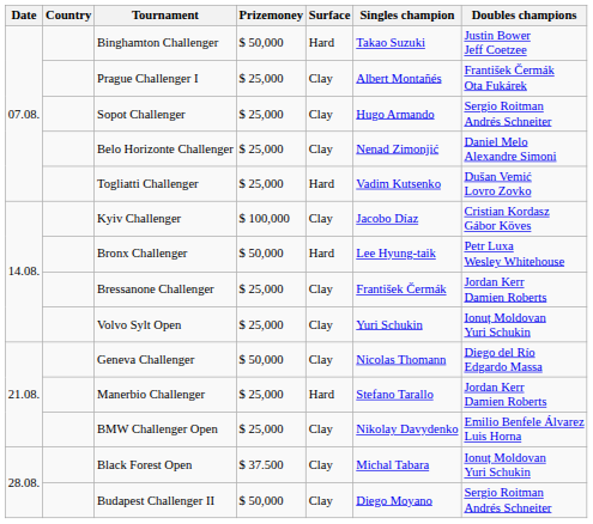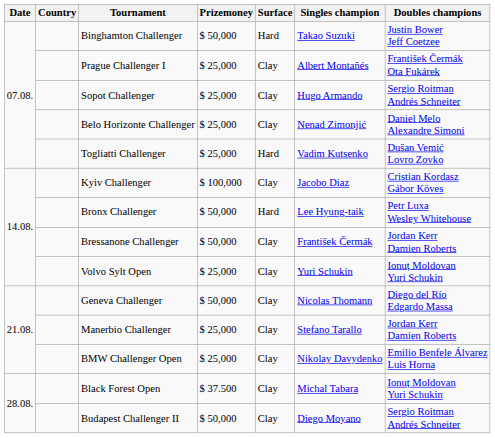 <table class="sortable wikitable" style=font-size:97%>
 <tr>
 <th>Date</th>
 <th>Country</th>
 <th>Tournament</th>
 <th>Prizemoney</th>
 <th>Surface</th>
 <th>Singles champion</th>
 <th>Doubles champions</th>
 </tr>
 <tr>
 <td rowspan="5">07.08.</td>
 <td></td>
 <td>Binghamton Challenger</td>
 <td>$ 50,000</td>
 <td>Hard</td>
 <td> <a href='#'>Takao Suzuki</a></td>
 <td> <a href='#'>Justin Bower</a><br>  <a href='#'>Jeff Coetzee</a></td>
 </tr>
 <tr>
 <td></td>
 <td>Prague Challenger I</td>
 <td>$ 25,000</td>
 <td>Clay</td>
 <td> <a href='#'>Albert Montañés</a></td>
 <td> <a href='#'>František Čermák</a><br> <a href='#'>Ota Fukárek</a></td>
 </tr>
 <tr>
 <td></td>
 <td>Sopot Challenger</td>
 <td>$ 25,000</td>
 <td>Clay</td>
 <td> <a href='#'>Hugo Armando</a></td>
 <td> <a href='#'>Sergio Roitman</a><br> <a href='#'>Andrés Schneiter</a></td>
 </tr>
 <tr>
 <td></td>
 <td>Belo Horizonte Challenger</td>
 <td>$ 25,000</td>
 <td>Clay</td>
 <td> <a href='#'>Nenad Zimonjić</a></td>
 <td> <a href='#'>Daniel Melo</a><br> <a href='#'>Alexandre Simoni</a></td>
 </tr>
 <tr>
 <td></td>
 <td>Togliatti Challenger</td>
 <td>$ 25,000</td>
 <td>Hard</td>
 <td> <a href='#'>Vadim Kutsenko</a></td>
 <td> <a href='#'>Dušan Vemić</a><br> <a href='#'>Lovro Zovko</a></td>
 </tr>
 <tr>
 <td rowspan="4">14.08.</td>
 <td></td>
 <td>Kyiv Challenger</td>
 <td>$ 100,000</td>
 <td>Clay</td>
 <td> <a href='#'>Jacobo Díaz</a></td>
 <td> <a href='#'>Cristian Kordasz</a><br> <a href='#'>Gábor Köves</a></td>
 </tr>
 <tr>
 <td></td>
 <td>Bronx Challenger</td>
 <td>$ 50,000</td>
 <td>Hard</td>
 <td> <a href='#'>Lee Hyung-taik</a></td>
 <td> <a href='#'>Petr Luxa</a><br> <a href='#'>Wesley Whitehouse</a></td>
 </tr>
 <tr>
 <td></td>
 <td>Bressanone Challenger</td>
-<td>$ 25,000</td>
+<td>$ 50,000</td>
 <td>Clay</td>
 <td> <a href='#'>František Čermák</a></td>
 <td> <a href='#'>Jordan Kerr</a><br> <a href='#'>Damien Roberts</a></td>
 </tr>
 <tr>
 <td></td>
 <td>Volvo Sylt Open</td>
 <td>$ 25,000</td>
 <td>Clay</td>
 <td> <a href='#'>Yuri Schukin</a></td>
 <td> <a href='#'>Ionuț Moldovan</a><br> <a href='#'>Yuri Schukin</a></td>
 </tr>
 <tr>
 <td rowspan="3">21.08.</td>
 <td></td>
 <td>Geneva Challenger</td>
 <td>$ 50,000</td>
 <td>Clay</td>
 <td> <a href='#'>Nicolas Thomann</a></td>
 <td> <a href='#'>Diego del Río</a><br>  <a href='#'>Edgardo Massa</a></td>
 </tr>
 <tr>
 <td></td>
 <td>Manerbio Challenger</td>
 <td>$ 25,000</td>
-<td>Hard</td>
+<td>Clay</td>
 <td> <a href='#'>Stefano Tarallo</a></td>
 <td> <a href='#'>Jordan Kerr</a> <br>  <a href='#'>Damien Roberts</a></td>
 </tr>
 <tr>
 <td></td>
 <td>BMW Challenger Open</td>
 <td>$ 25,000</td>
 <td>Clay</td>
 <td> <a href='#'>Nikolay Davydenko</a></td>
 <td> <a href='#'>Emilio Benfele Álvarez</a><br> <a href='#'>Luis Horna</a></td>
 </tr>
 <tr>
 <td rowspan="2">28.08.</td>
 <td></td>
 <td>Black Forest Open</td>
 <td>$ 37.500</td>
 <td>Clay</td>
 <td> <a href='#'>Michal Tabara</a></td>
 <td> <a href='#'>Ionuț Moldovan</a><br> <a href='#'>Yuri Schukin</a></td>
 </tr>
 <tr>
 <td></td>
 <td>Budapest Challenger II</td>
 <td>$ 50,000</td>
 <td>Clay</td>
 <td> <a href='#'>Diego Moyano</a></td>
 <td> <a href='#'>Sergio Roitman</a><br> <a href='#'>Andrés Schneiter</a></td>
 </tr>
 </table>
